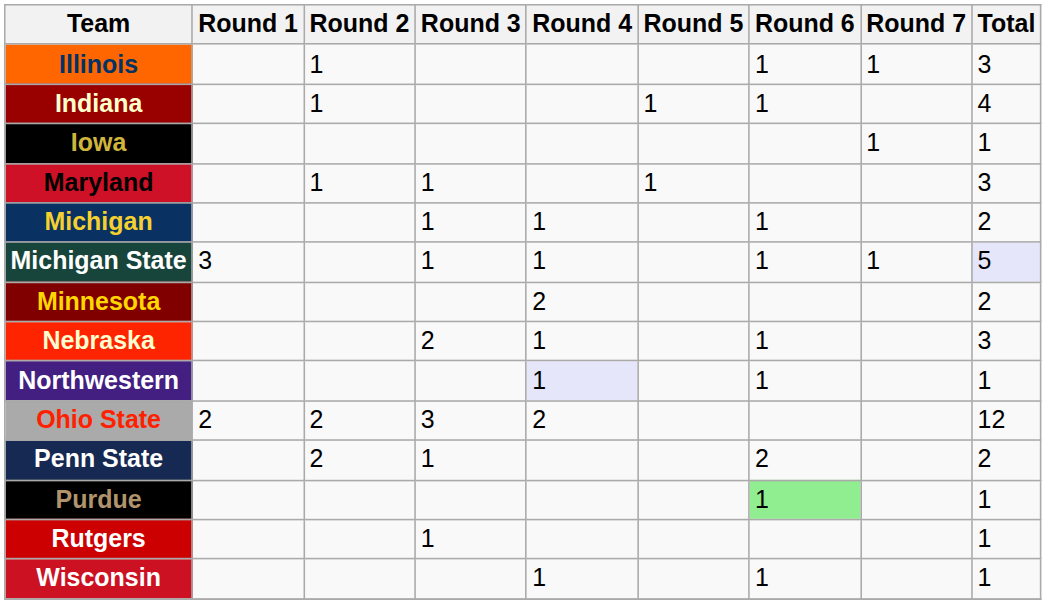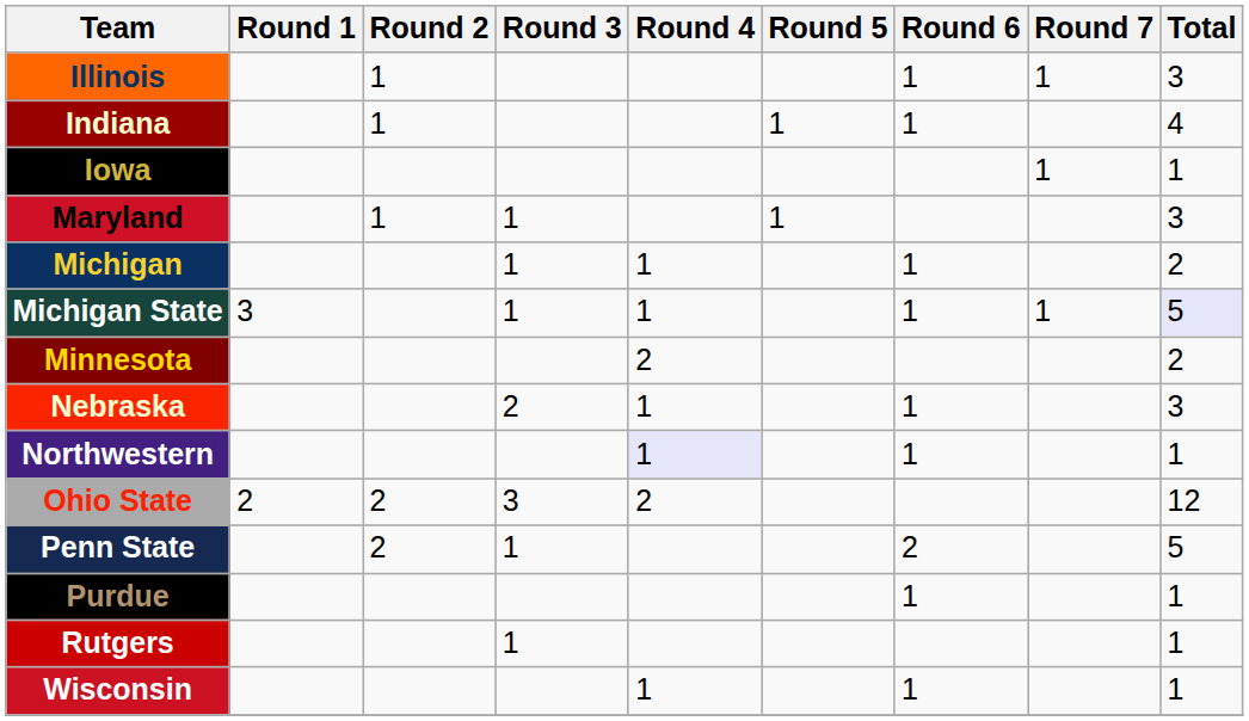 <table class="wikitable sortable">
 <tr>
 <th>Team</th>
 <th>Round 1</th>
 <th>Round 2</th>
 <th>Round 3</th>
 <th>Round 4</th>
 <th>Round 5</th>
 <th>Round 6</th>
 <th>Round 7</th>
 <th>Total</th>
 </tr>
 <tr>
 <th style="background:#f60; color:#036;">Illinois</th>
 <td></td>
 <td>1</td>
 <td></td>
 <td></td>
 <td></td>
 <td>1</td>
 <td>1</td>
 <td>3</td>
 </tr>
 <tr>
 <th style="background:#900; color:#ffc;">Indiana</th>
 <td></td>
 <td>1</td>
 <td></td>
 <td></td>
 <td>1</td>
 <td>1</td>
 <td></td>
 <td>4</td>
 </tr>
 <tr>
 <th style="background:#000; color:#cfb53b;">Iowa</th>
 <td></td>
 <td></td>
 <td></td>
 <td></td>
 <td></td>
 <td></td>
 <td>1</td>
 <td>1</td>
 </tr>
 <tr>
 <th style="background:#ce1126; color:#000;">Maryland</th>
 <td></td>
 <td>1</td>
 <td>1</td>
 <td></td>
 <td>1</td>
 <td></td>
 <td></td>
 <td>3</td>
 </tr>
 <tr>
 <th style="background:#093161; color:#f5d130;">Michigan</th>
 <td></td>
 <td></td>
 <td>1</td>
 <td>1</td>
 <td></td>
 <td>1</td>
 <td></td>
 <td>2</td>
 </tr>
 <tr>
 <th style="background:#18453b; color:#fff;">Michigan State</th>
 <td>3</td>
 <td></td>
 <td>1</td>
 <td>1</td>
 <td></td>
 <td>1</td>
 <td>1</td>
 <td style="background: lavender;">5</td>
 </tr>
 <tr>
 <th style="background:maroon; color:gold;">Minnesota</th>
 <td></td>
 <td></td>
 <td></td>
 <td>2</td>
 <td></td>
 <td></td>
 <td></td>
 <td>2</td>
 </tr>
 <tr>
 <th style="background:#FF2400; color:#FFFDD0;">Nebraska</th>
 <td></td>
 <td></td>
 <td>2</td>
 <td>1</td>
 <td></td>
 <td>1</td>
 <td></td>
 <td>3</td>
 </tr>
 <tr>
 <th style="background:#431f81; color:#fff;">Northwestern</th>
 <td></td>
 <td></td>
 <td></td>
 <td style="background: lavender;">1</td>
 <td></td>
 <td>1</td>
 <td></td>
 <td>1</td>
 </tr>
 <tr>
 <th style="background:#aaa; color:#ff2000;">Ohio State</th>
 <td>2</td>
 <td>2</td>
 <td>3</td>
 <td>2</td>
 <td></td>
 <td></td>
 <td></td>
 <td>12</td>
 </tr>
 <tr>
 <th style="background:#162952; color:#fff;">Penn State</th>
 <td></td>
 <td>2</td>
 <td>1</td>
 <td></td>
 <td></td>
 <td>2</td>
 <td></td>
-<td>2</td>
+<td>5</td>
 </tr>
 <tr>
 <th style="background:#000; color:#b1946c;">Purdue</th>
 <td></td>
 <td></td>
 <td></td>
 <td></td>
 <td></td>
-<td style="background: lightgreen;">1</td>
+<td>1</td>
 <td></td>
 <td>1</td>
 </tr>
 <tr>
 <th style="background:#c00; color:#fff;"><strong>Rutgers</strong></th>
 <td></td>
 <td></td>
 <td>1</td>
 <td></td>
 <td></td>
 <td></td>
 <td></td>
 <td>1</td>
 </tr>
 <tr>
 <th style="background:#c12; color:#fff;">Wisconsin</th>
 <td></td>
 <td></td>
 <td></td>
 <td>1</td>
 <td></td>
 <td>1</td>
 <td></td>
 <td>1</td>
 </tr>
 <tr>
 </tr>
 </table>
